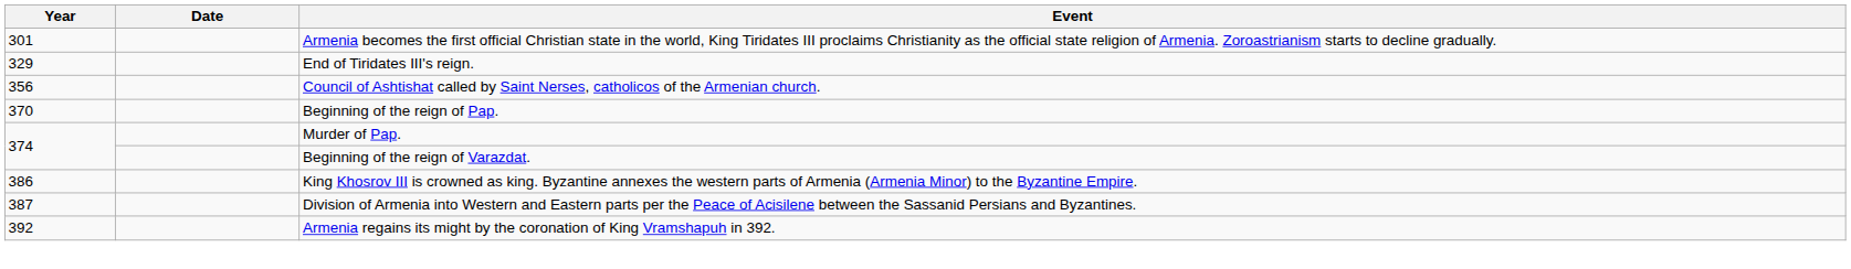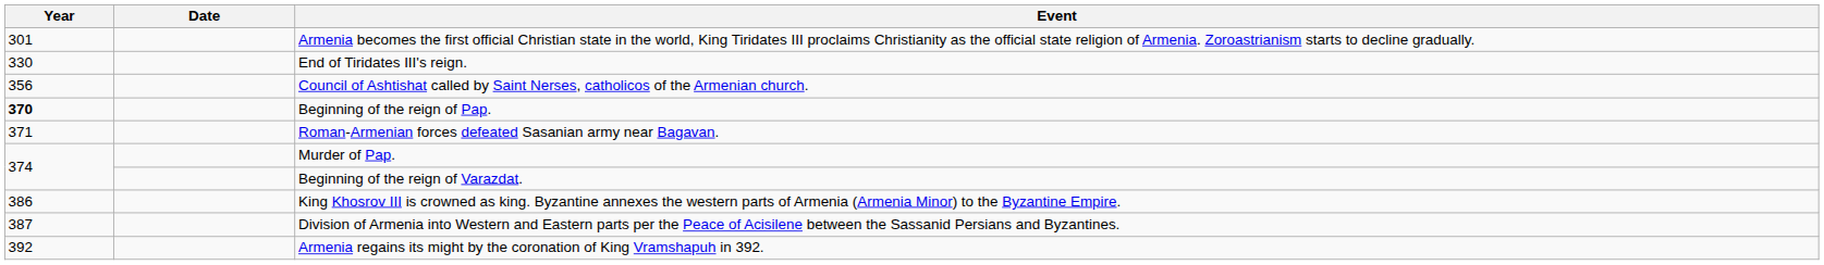 <table class="wikitable" width="100%">
 <tr>
 <th style="width:6%">Year</th>
 <th style="width:10%">Date</th>
 <th>Event</th>
 </tr>
 <tr>
 <td>301</td>
 <td></td>
 <td><a href='#'>Armenia</a> becomes the first official Christian state in the world, King Tiridates III proclaims Christianity as the official state religion of <a href='#'>Armenia</a>. <a href='#'>Zoroastrianism</a> starts to decline gradually.</td>
 </tr>
 <tr>
-<td>329</td>
+<td>330</td>
 <td></td>
 <td>End of Tiridates III's reign.</td>
 </tr>
 <tr>
 <td>356</td>
 <td></td>
 <td><a href='#'>Council of Ashtishat</a> called by <a href='#'>Saint Nerses</a>, <a href='#'>catholicos</a> of the <a href='#'>Armenian church</a>.</td>
 </tr>
 <tr>
-<td>370</td>
+<td><strong>370</strong></td>
 <td></td>
 <td>Beginning of the reign of <a href='#'>Pap</a>.</td>
+</tr>
+<tr>
+<td>371</td>
+<td></td>
+<td><a href='#'>Roman</a>-<a href='#'>Armenian</a> forces <a href='#'>defeated</a> Sasanian army near <a href='#'>Bagavan</a>.</td>
 </tr>
 <tr>
 <td rowspan="2">374</td>
 <td></td>
 <td>Murder of <a href='#'>Pap</a>.</td>
 </tr>
 <tr>
 <td></td>
 <td>Beginning of the reign of <a href='#'>Varazdat</a>.</td>
 </tr>
 <tr>
 <td>386</td>
 <td></td>
 <td>King <a href='#'>Khosrov III</a> is crowned as king. Byzantine annexes the western parts of Armenia (<a href='#'>Armenia Minor</a>) to the <a href='#'>Byzantine Empire</a>.</td>
 </tr>
 <tr>
 <td>387</td>
 <td></td>
 <td>Division of Armenia into Western and Eastern parts per the <a href='#'>Peace of Acisilene</a> between the Sassanid Persians and Byzantines.</td>
 </tr>
 <tr>
 <td>392</td>
 <td></td>
 <td><a href='#'>Armenia</a> regains its might by the coronation of King <a href='#'>Vramshapuh</a> in 392.</td>
 </tr>
 </table>
